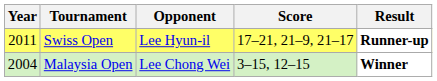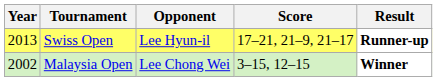 <table class="sortable wikitable" style="font-size: 95%;">
 <tr>
 <th>Year</th>
 <th>Tournament</th>
 <th>Opponent</th>
 <th>Score</th>
 <th>Result</th>
 </tr>
 <tr>
 </tr>
 <tr style="background:#FFFF67">
-<td align="center">2011</td>
+<td align="center">2013</td>
 <td align="left"><a href='#'>Swiss Open</a></td>
 <td align="left"> <a href='#'>Lee Hyun-il</a></td>
 <td align="left">17–21, 21–9, 21–17</td>
 <td style="text-align:left; background:white"> <strong>Runner-up</strong></td>
 </tr>
 <tr>
 </tr>
 <tr style="background:#D4F1C5">
-<td align="center">2004</td>
+<td align="center">2002</td>
 <td align="left"><a href='#'>Malaysia Open</a></td>
 <td align="left"> <a href='#'>Lee Chong Wei</a></td>
 <td align="left">3–15, 12–15</td>
 <td style="text-align:left; background:white"> <strong>Winner</strong></td>
 </tr>
 </table>
